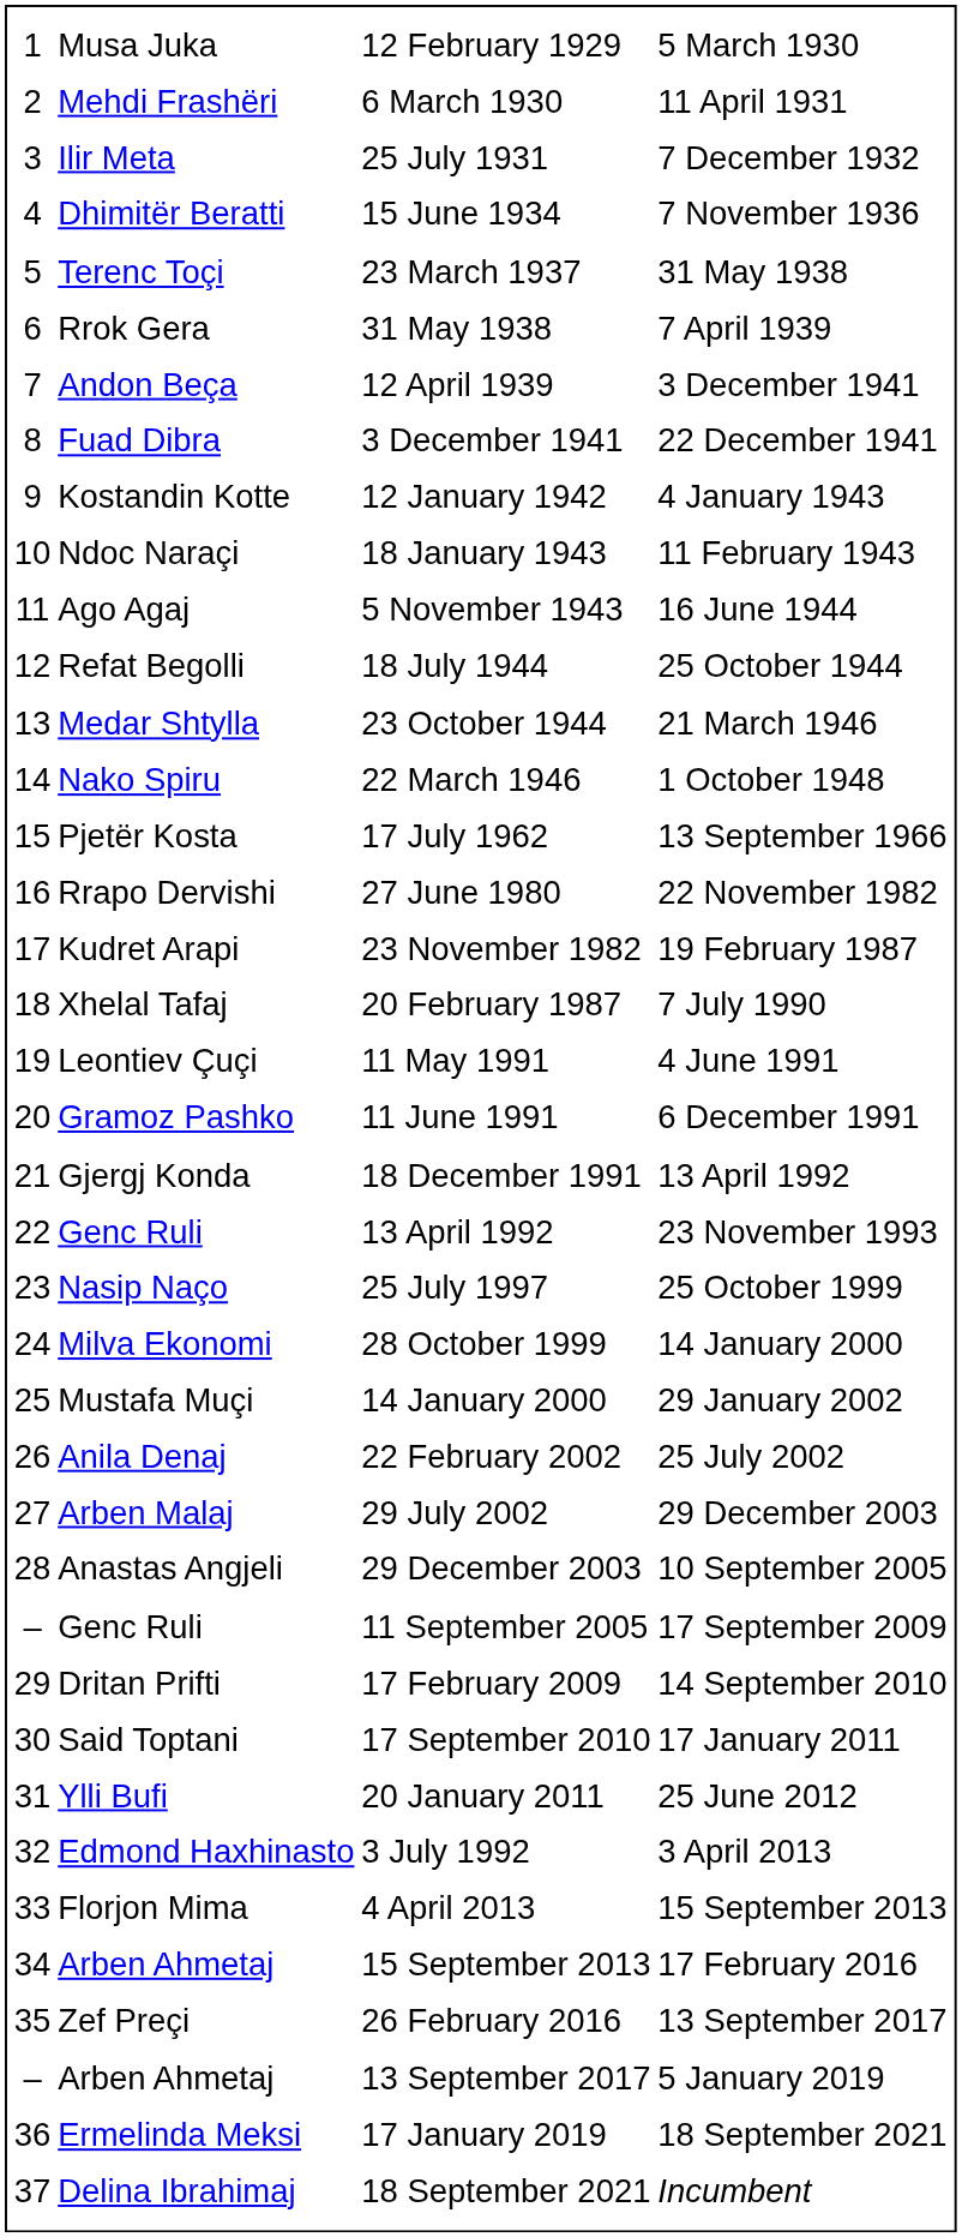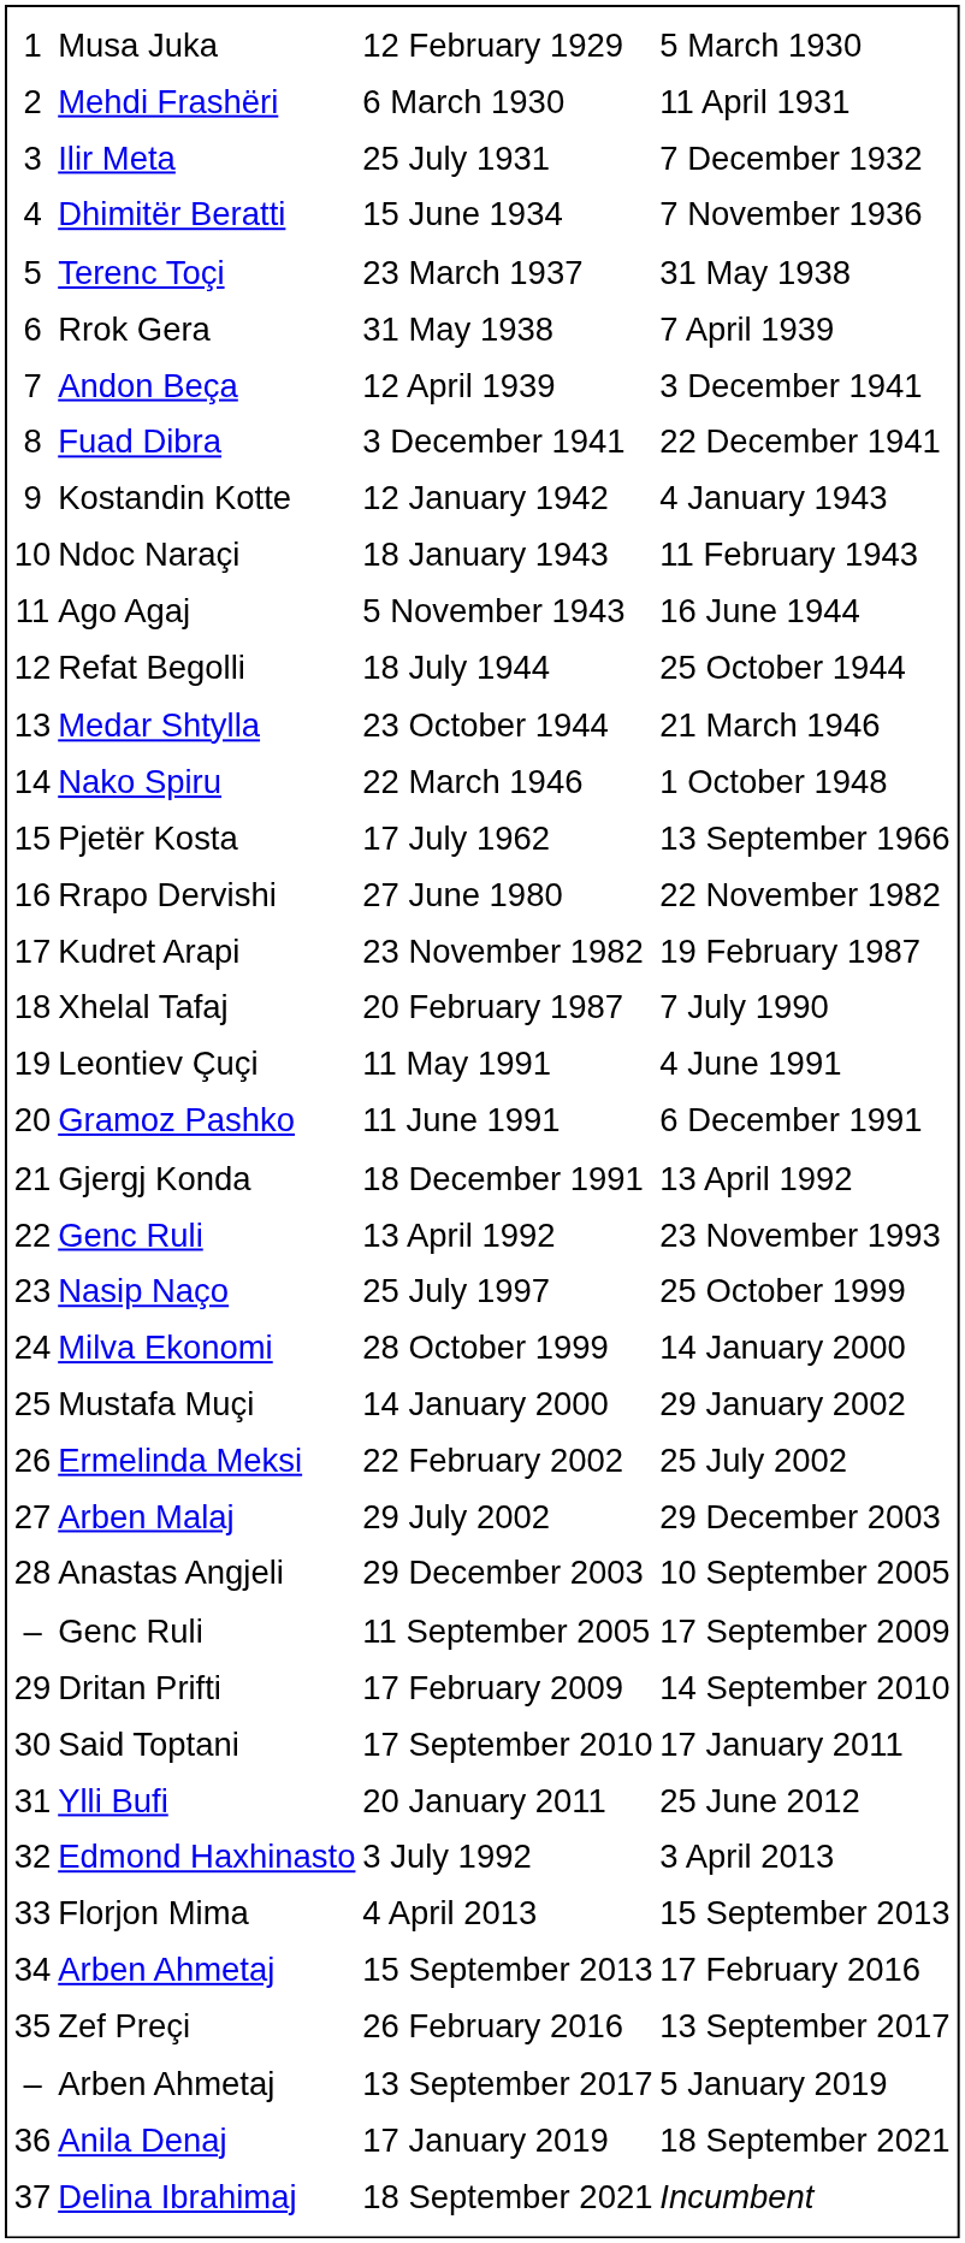 <table cellpadding="0" cellspacing="3" style="border:1px solid #000000; font-size:88%; line-height: 1.5em;">
 <tr>
 <td><strong></strong></td>
 <td><strong></strong></td>
 <td colspan="2"></td>
 </tr>
 <tr>
 <td align="center">1</td>
 <td>Musa Juka</td>
 <td>12 February 1929</td>
 <td>5 March 1930</td>
 </tr>
 <tr>
 <td align="center">2</td>
 <td><a href='#'>Mehdi Frashëri</a></td>
 <td>6 March 1930</td>
 <td>11 April 1931</td>
 </tr>
 <tr>
 <td align="center">3</td>
 <td><a href='#'>Ilir Meta</a></td>
 <td>25 July 1931</td>
 <td>7 December 1932</td>
 </tr>
 <tr>
 <td align="center">4</td>
 <td><a href='#'>Dhimitër Beratti</a></td>
 <td>15 June 1934</td>
 <td>7 November 1936</td>
 </tr>
 <tr>
 <td align="center">5</td>
 <td><a href='#'>Terenc Toçi</a></td>
 <td>23 March 1937</td>
 <td>31 May 1938</td>
 </tr>
 <tr>
 <td align="center">6</td>
 <td>Rrok Gera</td>
 <td>31 May 1938</td>
 <td>7 April 1939</td>
 </tr>
 <tr>
 <td align="center">7</td>
 <td><a href='#'>Andon Beça</a></td>
 <td>12 April 1939</td>
 <td>3 December 1941</td>
 </tr>
 <tr>
 <td align="center">8</td>
 <td><a href='#'>Fuad Dibra</a></td>
 <td>3 December 1941</td>
 <td>22 December 1941</td>
 </tr>
 <tr>
 <td align="center">9</td>
 <td>Kostandin Kotte</td>
 <td>12 January 1942</td>
 <td>4 January 1943</td>
 </tr>
 <tr>
 <td align="center">10</td>
 <td>Ndoc Naraçi</td>
 <td>18 January 1943</td>
 <td>11 February 1943</td>
 </tr>
 <tr>
 <td align="center">11</td>
 <td>Ago Agaj</td>
 <td>5 November 1943</td>
 <td>16 June 1944</td>
 </tr>
 <tr>
 <td align="center">12</td>
 <td>Refat Begolli</td>
 <td>18 July 1944</td>
 <td>25 October 1944</td>
 </tr>
 <tr>
 <td align="center">13</td>
 <td><a href='#'>Medar Shtylla</a></td>
 <td>23 October 1944</td>
 <td>21 March 1946</td>
 </tr>
 <tr>
 <td align="center">14</td>
 <td><a href='#'>Nako Spiru</a></td>
 <td>22 March 1946</td>
 <td>1 October 1948</td>
 </tr>
 <tr>
 <td align="center">15</td>
 <td>Pjetër Kosta</td>
 <td>17 July 1962</td>
 <td>13 September 1966</td>
 </tr>
 <tr>
 <td align="center">16</td>
 <td>Rrapo Dervishi</td>
 <td>27 June 1980</td>
 <td>22 November 1982</td>
 </tr>
 <tr>
 <td align="center">17</td>
 <td>Kudret Arapi</td>
 <td>23 November 1982</td>
 <td>19 February 1987</td>
 </tr>
 <tr>
 <td align="center">18</td>
 <td>Xhelal Tafaj</td>
 <td>20 February 1987</td>
 <td>7 July 1990</td>
 </tr>
 <tr>
 <td align="center">19</td>
 <td>Leontiev Çuçi</td>
 <td>11 May 1991</td>
 <td>4 June 1991</td>
 </tr>
 <tr>
 <td align="center">20</td>
 <td><a href='#'>Gramoz Pashko</a></td>
 <td>11 June 1991</td>
 <td>6 December 1991</td>
 </tr>
 <tr>
 <td align="center">21</td>
 <td>Gjergj Konda</td>
 <td>18 December 1991</td>
 <td>13 April 1992</td>
 </tr>
 <tr>
 <td align="center">22</td>
 <td><a href='#'>Genc Ruli</a></td>
 <td>13 April 1992</td>
 <td>23 November 1993</td>
 </tr>
 <tr>
 <td align="center">23</td>
 <td><a href='#'>Nasip Naço</a></td>
 <td>25 July 1997</td>
 <td>25 October 1999</td>
 </tr>
 <tr>
 <td align="center">24</td>
 <td><a href='#'>Milva Ekonomi</a></td>
 <td>28 October 1999</td>
 <td>14 January 2000</td>
 </tr>
 <tr>
 <td align="center">25</td>
 <td>Mustafa Muçi</td>
 <td>14 January 2000</td>
 <td>29 January 2002</td>
 </tr>
 <tr>
 <td align="center">26</td>
-<td><a href='#'>Anila Denaj</a></td>
+<td><a href='#'>Ermelinda Meksi</a></td>
 <td>22 February 2002</td>
 <td>25 July 2002</td>
 </tr>
 <tr>
 <td align="center">27</td>
 <td><a href='#'>Arben Malaj</a></td>
 <td>29 July 2002</td>
 <td>29 December 2003</td>
 </tr>
 <tr>
 <td align="center">28</td>
 <td>Anastas Angjeli</td>
 <td>29 December 2003</td>
 <td>10 September 2005</td>
 </tr>
 <tr>
 <td align="center">–</td>
 <td>Genc Ruli</td>
 <td>11 September 2005</td>
 <td>17 September 2009</td>
 </tr>
 <tr>
 <td align="center">29</td>
 <td>Dritan Prifti</td>
 <td>17 February 2009</td>
 <td>14 September 2010</td>
 </tr>
 <tr>
 <td align="center">30</td>
 <td>Said Toptani</td>
 <td>17 September 2010</td>
 <td>17 January 2011</td>
 </tr>
 <tr>
 <td align="center">31</td>
 <td><a href='#'>Ylli Bufi</a></td>
 <td>20 January 2011</td>
 <td>25 June 2012</td>
 </tr>
 <tr>
 <td align="center">32</td>
 <td><a href='#'>Edmond Haxhinasto</a></td>
 <td>3 July 1992</td>
 <td>3 April 2013</td>
 </tr>
 <tr>
 <td align="center">33</td>
 <td>Florjon Mima</td>
 <td>4 April 2013</td>
 <td>15 September 2013</td>
 </tr>
 <tr>
 <td align="center">34</td>
 <td><a href='#'>Arben Ahmetaj</a></td>
 <td>15 September 2013</td>
 <td>17 February 2016</td>
 </tr>
 <tr>
 <td align="center">35</td>
 <td>Zef Preçi</td>
 <td>26 February 2016</td>
 <td>13 September 2017</td>
 </tr>
 <tr>
 <td align="center">–</td>
 <td>Arben Ahmetaj</td>
 <td>13 September 2017</td>
 <td>5 January 2019</td>
 </tr>
 <tr>
 <td align="center">36</td>
-<td><a href='#'>Ermelinda Meksi</a></td>
+<td><a href='#'>Anila Denaj</a></td>
 <td>17 January 2019</td>
 <td>18 September 2021</td>
 </tr>
 <tr>
 <td align="center">37</td>
 <td><a href='#'>Delina Ibrahimaj</a></td>
 <td>18 September 2021</td>
 <td><em>Incumbent</em></td>
 </tr>
 <tr>
 </tr>
 </table>
